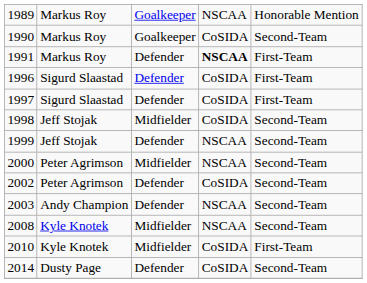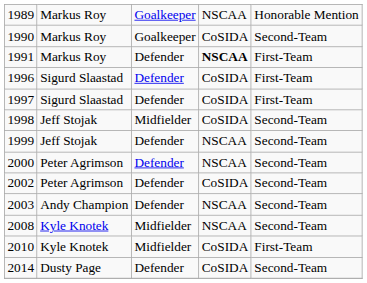 <table class="wikitable">
 <tr>
 <td>1989</td>
 <td> Markus Roy</td>
 <td><a href='#'>Goalkeeper</a></td>
 <td>NSCAA</td>
 <td>Honorable Mention</td>
 </tr>
 <tr>
 <td>1990</td>
 <td> Markus Roy</td>
 <td>Goalkeeper</td>
 <td>CoSIDA</td>
 <td>Second-Team</td>
 </tr>
 <tr>
 <td>1991</td>
 <td> Markus Roy</td>
 <td>Defender</td>
 <td><strong>NSCAA</strong></td>
 <td>First-Team</td>
 </tr>
 <tr>
 <td>1996</td>
 <td> Sigurd Slaastad</td>
 <td><a href='#'>Defender</a></td>
 <td>CoSIDA</td>
 <td>First-Team</td>
 </tr>
 <tr>
 <td>1997</td>
 <td> Sigurd Slaastad</td>
 <td>Defender</td>
 <td>CoSIDA</td>
 <td>First-Team</td>
 </tr>
 <tr>
 <td>1998</td>
 <td> Jeff Stojak</td>
 <td>Midfielder</td>
 <td>CoSIDA</td>
 <td>Second-Team</td>
 </tr>
 <tr>
 <td>1999</td>
 <td> Jeff Stojak</td>
 <td>Defender</td>
 <td>NSCAA</td>
 <td>Second-Team</td>
 </tr>
 <tr>
 <td>2000</td>
 <td> Peter Agrimson</td>
-<td>Midfielder</td>
+<td><a href='#'>Defender</a></td>
 <td>NSCAA</td>
 <td>Second-Team</td>
 </tr>
 <tr>
 <td>2002</td>
 <td> Peter Agrimson</td>
 <td>Defender</td>
 <td>CoSIDA</td>
 <td>Second-Team</td>
 </tr>
 <tr>
 <td>2003</td>
 <td> Andy Champion</td>
 <td>Defender</td>
 <td>NSCAA</td>
 <td>Second-Team</td>
 </tr>
 <tr>
 <td>2008</td>
 <td> <a href='#'>Kyle Knotek</a></td>
 <td>Midfielder</td>
 <td>NSCAA</td>
 <td>Second-Team</td>
 </tr>
 <tr>
 <td>2010</td>
 <td> Kyle Knotek</td>
 <td>Midfielder</td>
 <td>CoSIDA</td>
 <td>First-Team</td>
 </tr>
 <tr>
 <td>2014</td>
 <td> Dusty Page</td>
 <td>Defender</td>
 <td>CoSIDA</td>
 <td>Second-Team</td>
 </tr>
 <tr>
 </tr>
 </table>
